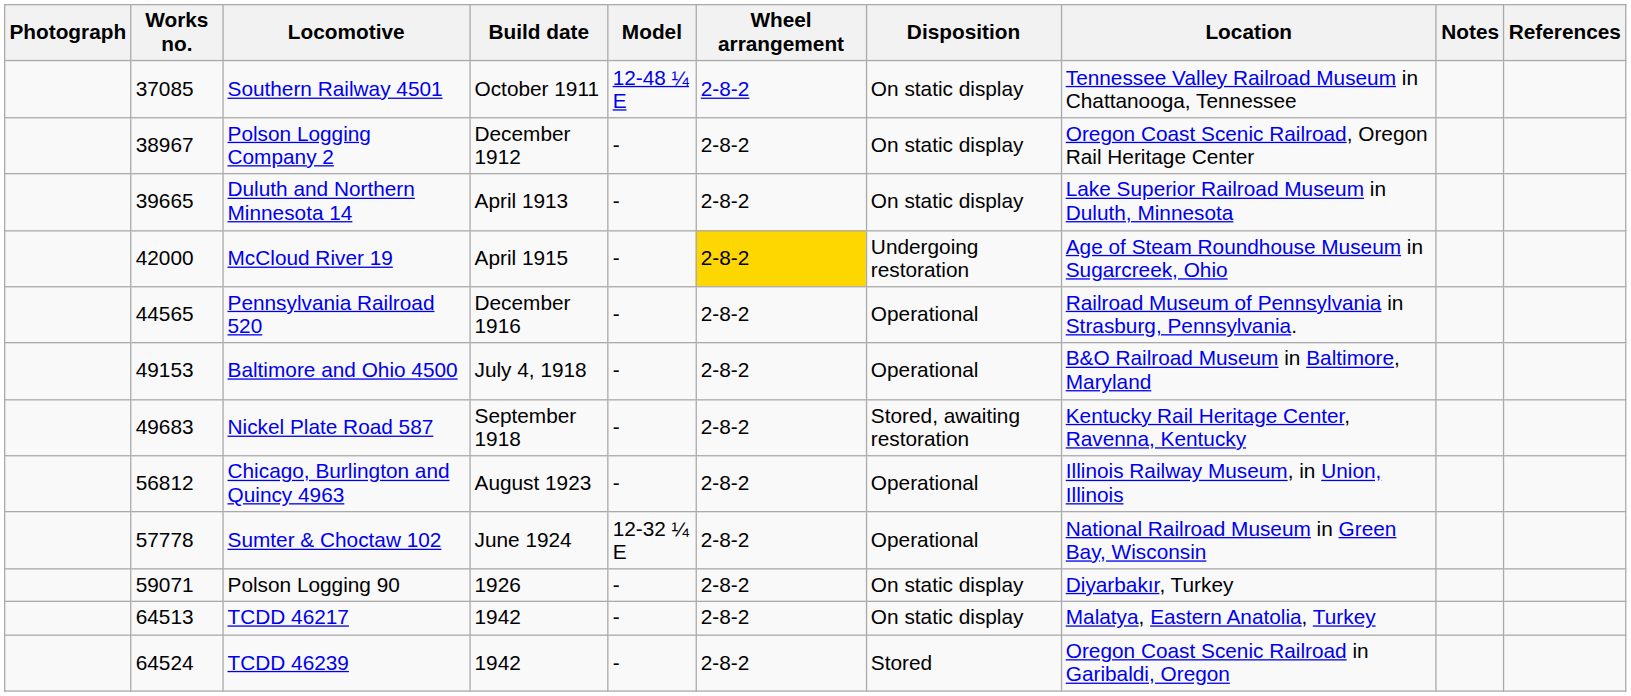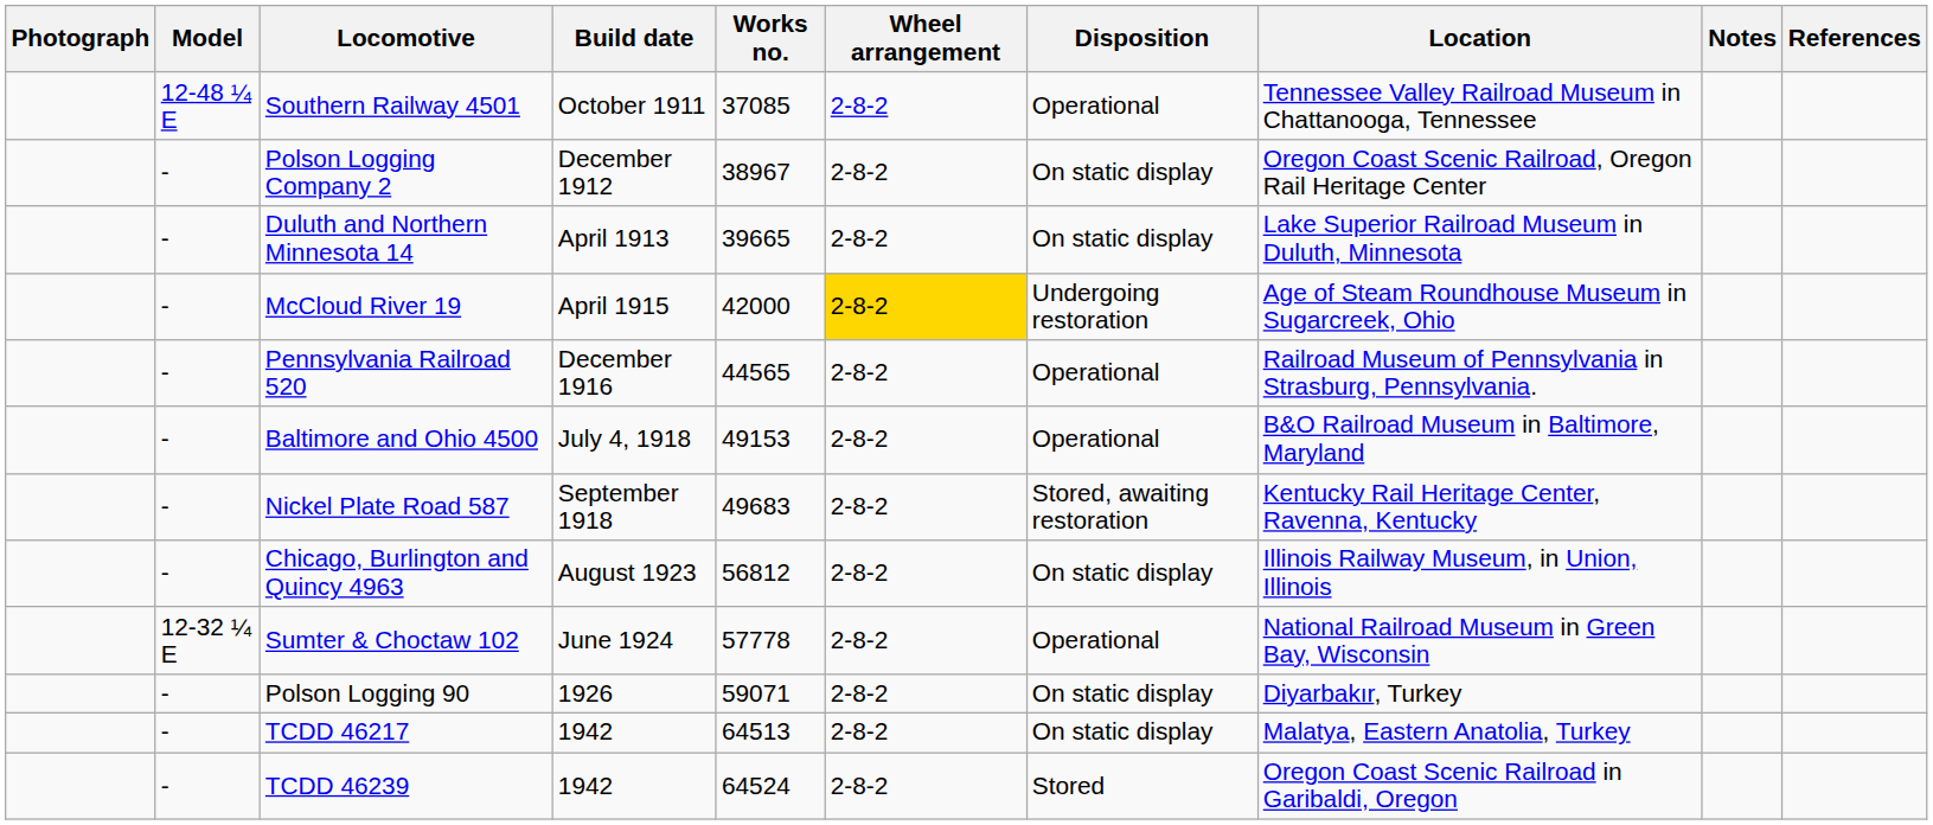 <table class="wikitable">
 <tr>
 <th>Photograph</th>
-<th>Works no.</th>
+<th>Model</th>
 <th>Locomotive</th>
 <th>Build date</th>
-<th>Model</th>
+<th>Works no.</th>
 <th>Wheel arrangement</th>
 <th>Disposition</th>
 <th>Location</th>
 <th>Notes</th>
 <th>References</th>
 </tr>
 <tr>
 <td></td>
-<td>37085</td>
+<td><a href='#'>12-48 ¼ E</a></td>
 <td><a href='#'>Southern Railway 4501</a></td>
 <td>October 1911</td>
-<td><a href='#'>12-48 ¼ E</a></td>
+<td>37085</td>
 <td><a href='#'>2-8-2</a></td>
-<td>On static display</td>
+<td>Operational</td>
 <td><a href='#'>Tennessee Valley Railroad Museum</a> in Chattanooga, Tennessee</td>
 <td></td>
 <td></td>
 </tr>
 <tr>
 <td></td>
-<td>38967</td>
+<td>-</td>
 <td><a href='#'>Polson Logging Company 2</a></td>
 <td>December 1912</td>
-<td>-</td>
+<td>38967</td>
 <td>2-8-2</td>
 <td>On static display</td>
 <td><a href='#'>Oregon Coast Scenic Railroad</a>, Oregon Rail Heritage Center</td>
 <td></td>
 <td></td>
 </tr>
 <tr>
 <td></td>
-<td>39665</td>
+<td>-</td>
 <td><a href='#'>Duluth and Northern Minnesota 14</a></td>
 <td>April 1913</td>
-<td>-</td>
+<td>39665</td>
 <td>2-8-2</td>
 <td>On static display</td>
 <td><a href='#'>Lake Superior Railroad Museum</a> in <a href='#'>Duluth, Minnesota</a></td>
 <td></td>
 <td></td>
 </tr>
 <tr>
 <td></td>
-<td>42000</td>
+<td>-</td>
 <td><a href='#'>McCloud River 19</a></td>
 <td>April 1915</td>
-<td>-</td>
+<td>42000</td>
 <td style="background: gold;">2-8-2</td>
 <td>Undergoing restoration</td>
 <td><a href='#'>Age of Steam Roundhouse Museum</a> in <a href='#'>Sugarcreek, Ohio</a></td>
 <td></td>
 <td></td>
 </tr>
 <tr>
 <td></td>
-<td>44565</td>
+<td>-</td>
 <td><a href='#'>Pennsylvania Railroad 520</a></td>
 <td>December 1916</td>
-<td>-</td>
+<td>44565</td>
 <td>2-8-2</td>
 <td>Operational</td>
 <td><a href='#'>Railroad Museum of Pennsylvania</a> in <a href='#'>Strasburg, Pennsylvania</a>.</td>
 <td></td>
 <td></td>
 </tr>
 <tr>
 <td></td>
-<td>49153</td>
+<td>-</td>
 <td><a href='#'>Baltimore and Ohio 4500</a></td>
 <td>July 4, 1918</td>
-<td>-</td>
+<td>49153</td>
 <td>2-8-2</td>
 <td>Operational</td>
 <td><a href='#'>B&O Railroad Museum</a> in <a href='#'>Baltimore</a>, <a href='#'>Maryland</a></td>
 <td></td>
 <td></td>
 </tr>
 <tr>
 <td></td>
-<td>49683</td>
+<td>-</td>
 <td><a href='#'>Nickel Plate Road 587</a></td>
 <td>September 1918</td>
-<td>-</td>
+<td>49683</td>
 <td>2-8-2</td>
 <td>Stored, awaiting restoration</td>
 <td><a href='#'>Kentucky Rail Heritage Center</a>, <a href='#'>Ravenna, Kentucky</a></td>
 <td></td>
 <td></td>
 </tr>
 <tr>
 <td></td>
-<td>56812</td>
+<td>-</td>
 <td><a href='#'>Chicago, Burlington and Quincy 4963</a></td>
 <td>August 1923</td>
-<td>-</td>
+<td>56812</td>
 <td>2-8-2</td>
-<td>Operational</td>
+<td>On static display</td>
 <td><a href='#'>Illinois Railway Museum</a>, in <a href='#'>Union, Illinois</a></td>
 <td></td>
 <td></td>
 </tr>
 <tr>
 <td></td>
-<td>57778</td>
+<td>12-32 ¼ E</td>
 <td><a href='#'>Sumter & Choctaw 102</a></td>
 <td>June 1924</td>
-<td>12-32 ¼ E</td>
+<td>57778</td>
 <td>2-8-2</td>
 <td>Operational</td>
 <td><a href='#'>National Railroad Museum</a> in <a href='#'>Green Bay, Wisconsin</a></td>
 <td></td>
 <td></td>
 </tr>
 <tr>
 <td></td>
-<td>59071</td>
+<td>-</td>
 <td>Polson Logging 90</td>
 <td>1926</td>
-<td>-</td>
+<td>59071</td>
 <td>2-8-2</td>
 <td>On static display</td>
 <td><a href='#'>Diyarbakır</a>, Turkey</td>
 <td></td>
 <td></td>
 </tr>
 <tr>
 <td></td>
-<td>64513</td>
+<td>-</td>
 <td><a href='#'>TCDD 46217</a></td>
 <td>1942</td>
-<td>-</td>
+<td>64513</td>
 <td>2-8-2</td>
 <td>On static display</td>
 <td><a href='#'>Malatya</a>, <a href='#'>Eastern Anatolia</a>, <a href='#'>Turkey</a></td>
 <td></td>
 <td></td>
 </tr>
 <tr>
 <td></td>
-<td>64524</td>
+<td>-</td>
 <td><a href='#'>TCDD 46239</a></td>
 <td>1942</td>
-<td>-</td>
+<td>64524</td>
 <td>2-8-2</td>
 <td>Stored</td>
 <td><a href='#'>Oregon Coast Scenic Railroad</a> in <a href='#'>Garibaldi, Oregon</a></td>
 <td></td>
 <td></td>
 </tr>
 </table>
